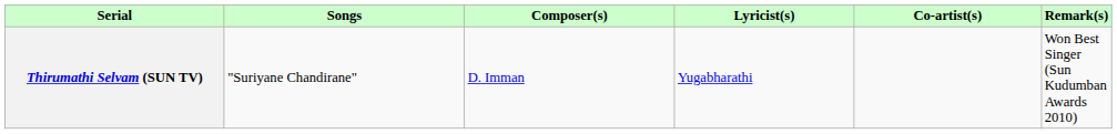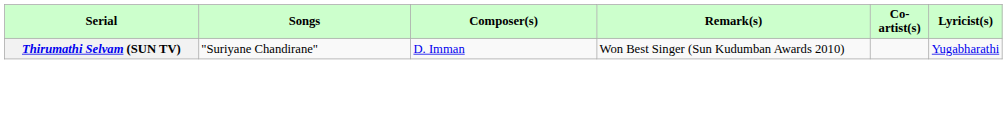 <table class="wikitable plainrowheaders" width="100%" textcolor:#000;">
 <tr style="background:#cfc; text-align:center;">
 <td scope="col" width=21%><strong>Serial</strong></td>
 <td scope="col" width=23%><strong>Songs</strong></td>
 <td scope="col" width=20%><strong>Composer(s)</strong></td>
+<td scope="col" width=30%><strong>Remark(s)</strong></td>
+<td scope="col" width=18%><strong>Co-artist(s)</strong></td>
 <td scope="col" width=17%><strong>Lyricist(s)</strong></td>
-<td scope="col" width=18%><strong>Co-artist(s)</strong></td>
-<td scope="col" width=30%><strong>Remark(s)</strong></td>
 </tr>
 <tr>
 <th scope="row"><em><a href='#'>Thirumathi Selvam</a></em> (SUN TV)</th>
 <td>"Suriyane Chandirane"</td>
 <td><a href='#'>D. Imman</a></td>
+<td>Won Best Singer (Sun Kudumban Awards 2010)</td>
+<td></td>
 <td><a href='#'>Yugabharathi</a></td>
-<td></td>
-<td>Won Best Singer (Sun Kudumban Awards 2010)</td>
 </tr>
 </table>
